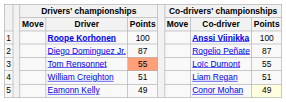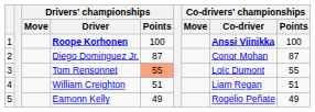 <table class="wikitable" style="font-size:85%;">
 <tr>
 <th rowspan="2"></th>
 <th rowspan="7" style="width:5px;"></th>
 <th colspan="3">Drivers' championships</th>
 <th rowspan="7" style="width:5px;"></th>
 <th colspan="3" nowrap>Co-drivers' championships</th>
 </tr>
 <tr>
 <th>Move</th>
 <th>Driver</th>
 <th>Points</th>
 <th>Move</th>
 <th>Co-driver</th>
 <th>Points</th>
 </tr>
 <tr>
 <td align="center">1</td>
 <td align="center"></td>
 <td><strong><a href='#'>Roope Korhonen</a></strong></td>
 <td align="center">100</td>
 <td align="center"></td>
 <td><strong><a href='#'>Anssi Viinikka</a></strong></td>
 <td align="center">100</td>
 </tr>
 <tr>
 <td align="center">2</td>
 <td align="center"></td>
 <td><a href='#'>Diego Dominguez Jr.</a></td>
 <td align="center">87</td>
 <td align="center"></td>
-<td><a href='#'>Rogelio Peñate</a></td>
+<td><a href='#'>Conor Mohan</a></td>
 <td align="center">87</td>
 </tr>
 <tr>
 <td align="center">3</td>
 <td align="center"></td>
 <td><a href='#'>Tom Rensonnet</a></td>
 <td align="center" style="background: lightsalmon;">55</td>
 <td align="center"></td>
 <td><a href='#'>Loïc Dumont</a></td>
 <td align="center">55</td>
 </tr>
 <tr>
 <td align="center">4</td>
 <td align="center"></td>
 <td><a href='#'>William Creighton</a></td>
 <td align="center">51</td>
 <td align="center"></td>
 <td><a href='#'>Liam Regan</a></td>
 <td align="center">51</td>
 </tr>
 <tr>
 <td align="center">5</td>
 <td align="center"></td>
 <td><a href='#'>Eamonn Kelly</a></td>
 <td align="center">49</td>
 <td align="center"></td>
-<td><a href='#'>Conor Mohan</a></td>
-<td align="center" style="background: lightyellow;">49</td>
+<td><a href='#'>Rogelio Peñate</a></td>
+<td align="center">49</td>
 </tr>
 </table>
